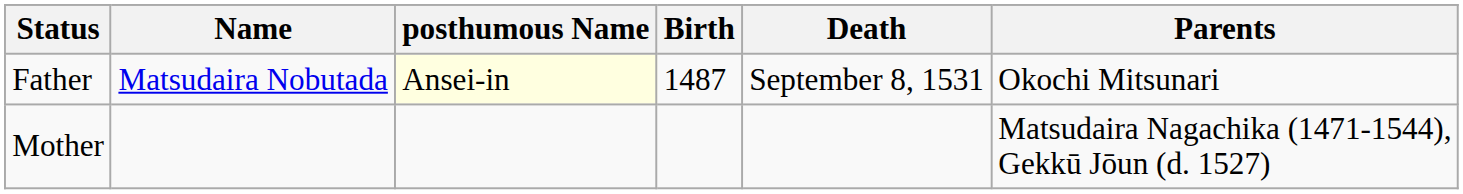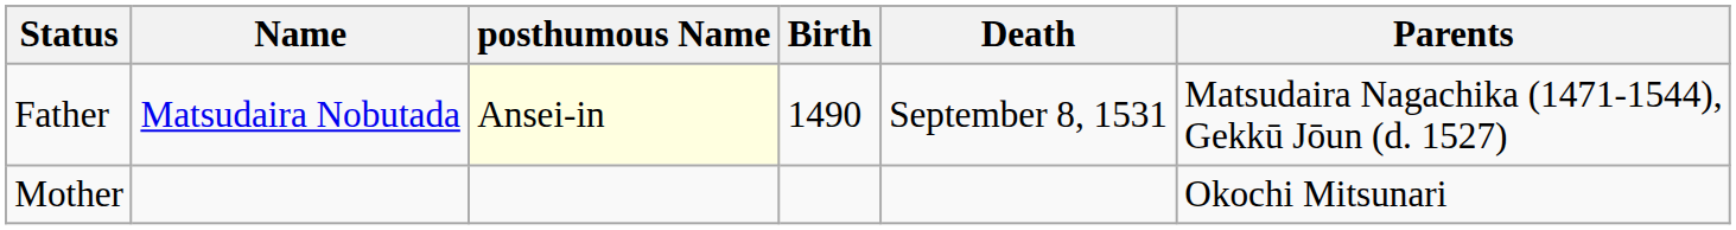 <table class="wikitable">
 <tr>
 <th>Status</th>
 <th>Name</th>
 <th>posthumous Name</th>
 <th>Birth</th>
 <th>Death</th>
 <th>Parents</th>
 </tr>
 <tr>
 <td>Father</td>
 <td><a href='#'>Matsudaira Nobutada</a></td>
 <td style="background: lightyellow;">Ansei-in</td>
-<td>1487</td>
+<td>1490</td>
 <td>September 8, 1531</td>
-<td>Okochi Mitsunari</td>
+<td>Matsudaira Nagachika (1471-1544),<br>Gekkū Jōun (d. 1527)</td>
 </tr>
 <tr>
 <td>Mother</td>
 <td></td>
 <td></td>
 <td></td>
 <td></td>
-<td>Matsudaira Nagachika (1471-1544),<br>Gekkū Jōun (d. 1527)</td>
+<td>Okochi Mitsunari</td>
 </tr>
 </table>
